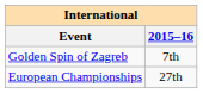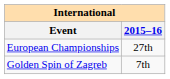 <table class="wikitable" style="text-align:center">
 <tr>
 <th style="background-color: #ffdead; " colspan=2 align=center>International</th>
 </tr>
 <tr>
 <th>Event</th>
 <th><a href='#'>2015–16</a></th>
 </tr>
 <tr>
+<td align=left><a href='#'>European Championships</a></td>
+<td>27th</td>
+</tr>
+<tr>
 <td align=left> <a href='#'>Golden Spin of Zagreb</a></td>
 <td>7th</td>
 </tr>
-<tr>
-<td align=left><a href='#'>European Championships</a></td>
-<td>27th</td>
-</tr>
 </table>
